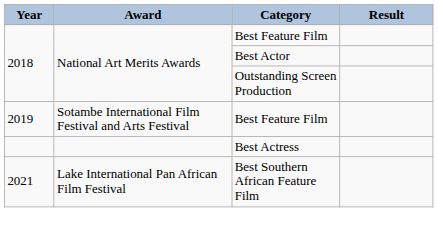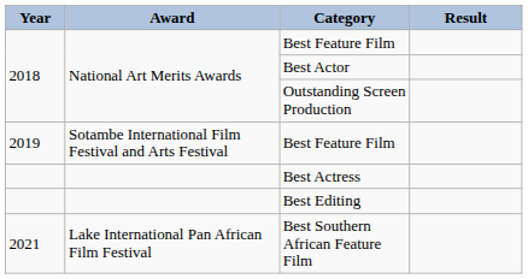 <table class="wikitable" width="60%">
 <tr>
 <th style="width:10pt; background:LightSteelBlue;">Year</th>
 <th style="width:100pt; background:LightSteelBlue;">Award</th>
 <th style="width:40pt; background:LightSteelBlue;">Category</th>
 <th style="width:50pt; background:LightSteelBlue;">Result</th>
 </tr>
 <tr>
 <td rowspan="3">2018</td>
 <td rowspan="3">National Art Merits Awards</td>
 <td>Best Feature Film</td>
 <td></td>
 </tr>
 <tr>
 <td>Best Actor</td>
 <td></td>
 </tr>
 <tr>
 <td>Outstanding Screen Production</td>
 <td></td>
 </tr>
 <tr>
 <td rowspan="1">2019</td>
 <td rowspan="1">Sotambe International Film Festival and Arts Festival</td>
 <td>Best Feature Film</td>
 <td></td>
 </tr>
 <tr>
 <td></td>
 <td></td>
 <td>Best Actress</td>
 <td></td>
 </tr>
 <tr>
+<td></td>
+<td></td>
+<td>Best Editing</td>
+<td></td>
+</tr>
+<tr>
 <td rowspan="1">2021</td>
 <td rowspan="1">Lake International Pan African Film Festival</td>
 <td>Best Southern African Feature Film</td>
 <td></td>
 </tr>
 </table>
